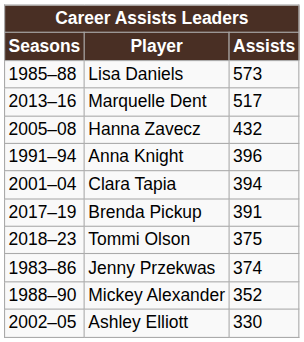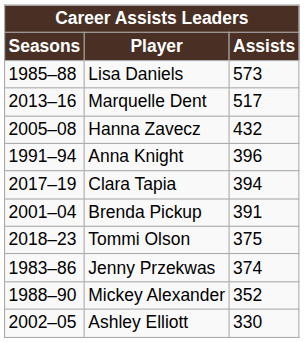 <table class="wikitable" style="float:left; margin-right:1em">
 <tr>
 <th style="background:#492f24; color:white;" colspan=6>Career Assists Leaders</th>
 </tr>
 <tr>
 <th style="background:#492f24; color:white">Seasons</th>
 <th style="background:#492f24; color:white">Player</th>
 <th style="background:#492f24; color:white">Assists</th>
 </tr>
 <tr>
 <td>1985–88</td>
 <td>Lisa Daniels</td>
 <td>573</td>
 </tr>
 <tr>
 <td>2013–16</td>
 <td>Marquelle Dent</td>
 <td>517</td>
 </tr>
 <tr>
 <td>2005–08</td>
 <td>Hanna Zavecz</td>
 <td>432</td>
 </tr>
 <tr>
 <td>1991–94</td>
 <td>Anna Knight</td>
 <td>396</td>
 </tr>
 <tr>
-<td>2001–04</td>
+<td>2017–19</td>
 <td>Clara Tapia</td>
 <td>394</td>
 </tr>
 <tr>
-<td>2017–19</td>
+<td>2001–04</td>
 <td>Brenda Pickup</td>
 <td>391</td>
 </tr>
 <tr>
 <td>2018–23</td>
 <td>Tommi Olson</td>
 <td>375</td>
 </tr>
 <tr>
 <td>1983–86</td>
 <td>Jenny Przekwas</td>
 <td>374</td>
 </tr>
 <tr>
 <td>1988–90</td>
 <td>Mickey Alexander</td>
 <td>352</td>
 </tr>
 <tr>
 <td>2002–05</td>
 <td>Ashley Elliott</td>
 <td>330</td>
 </tr>
 </table>
